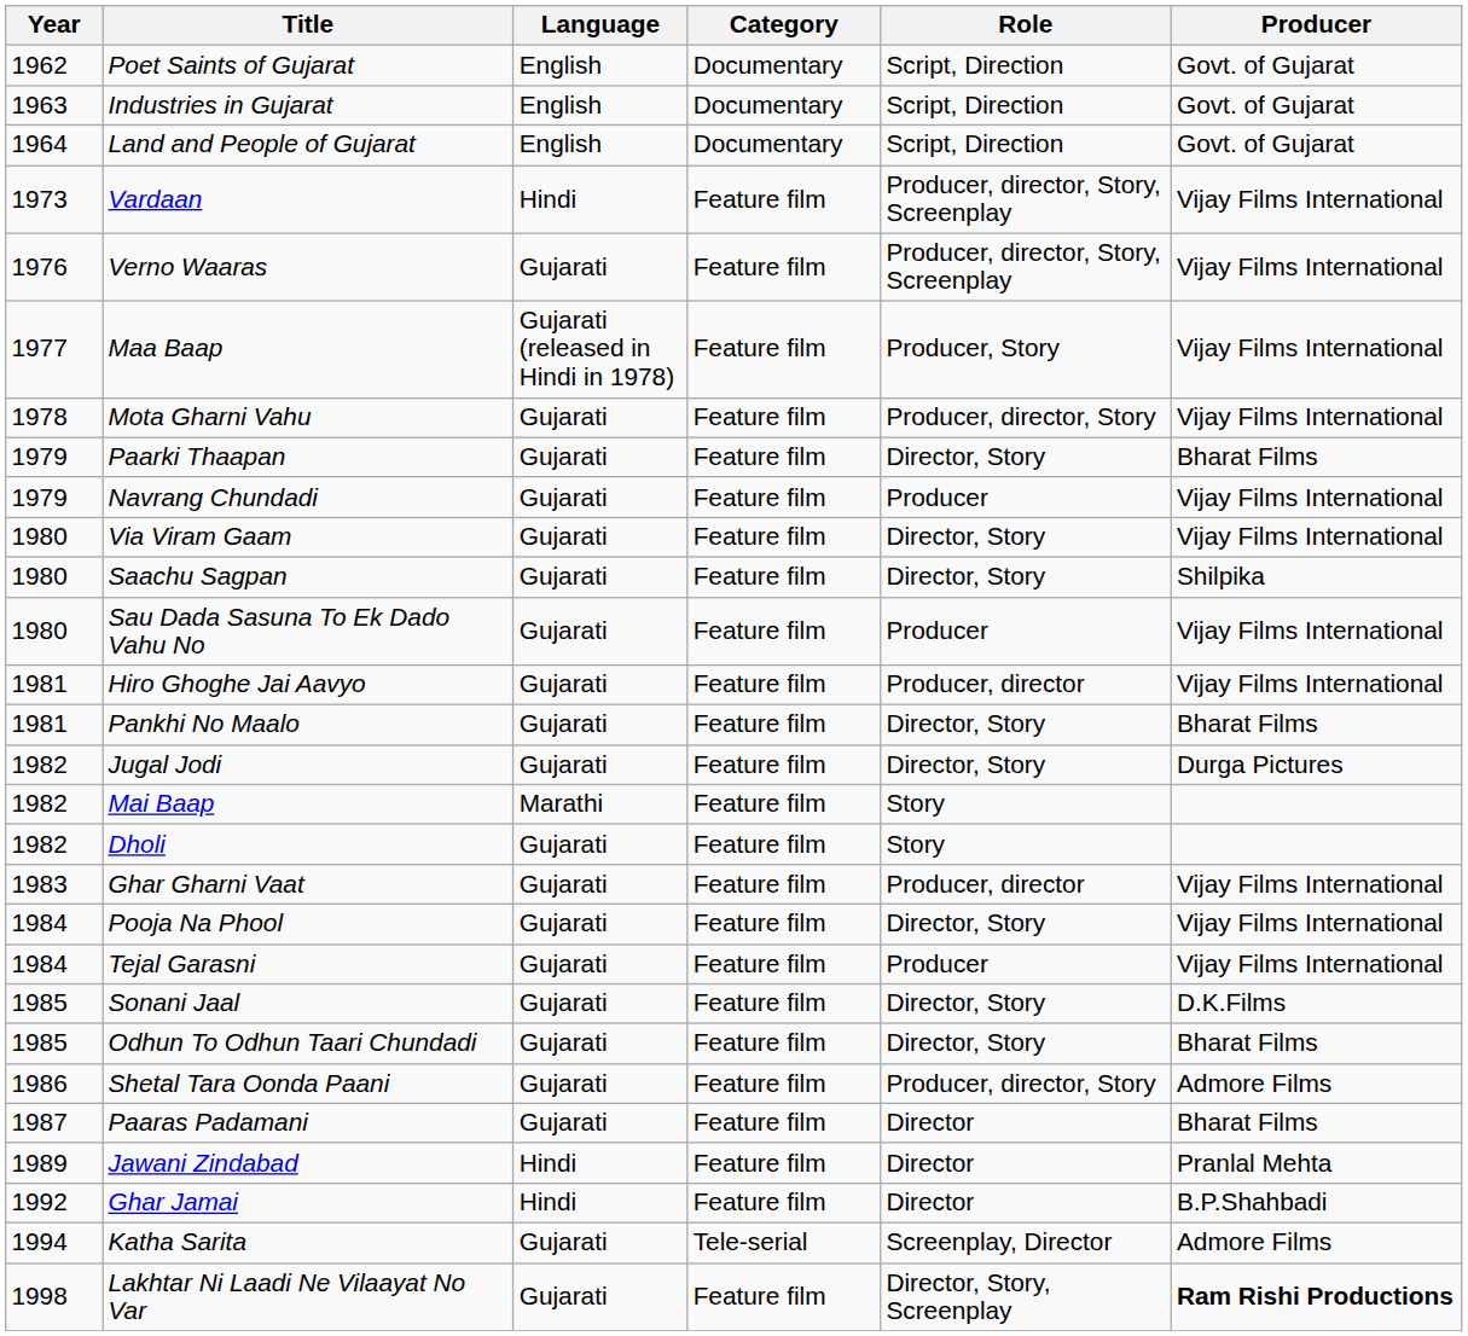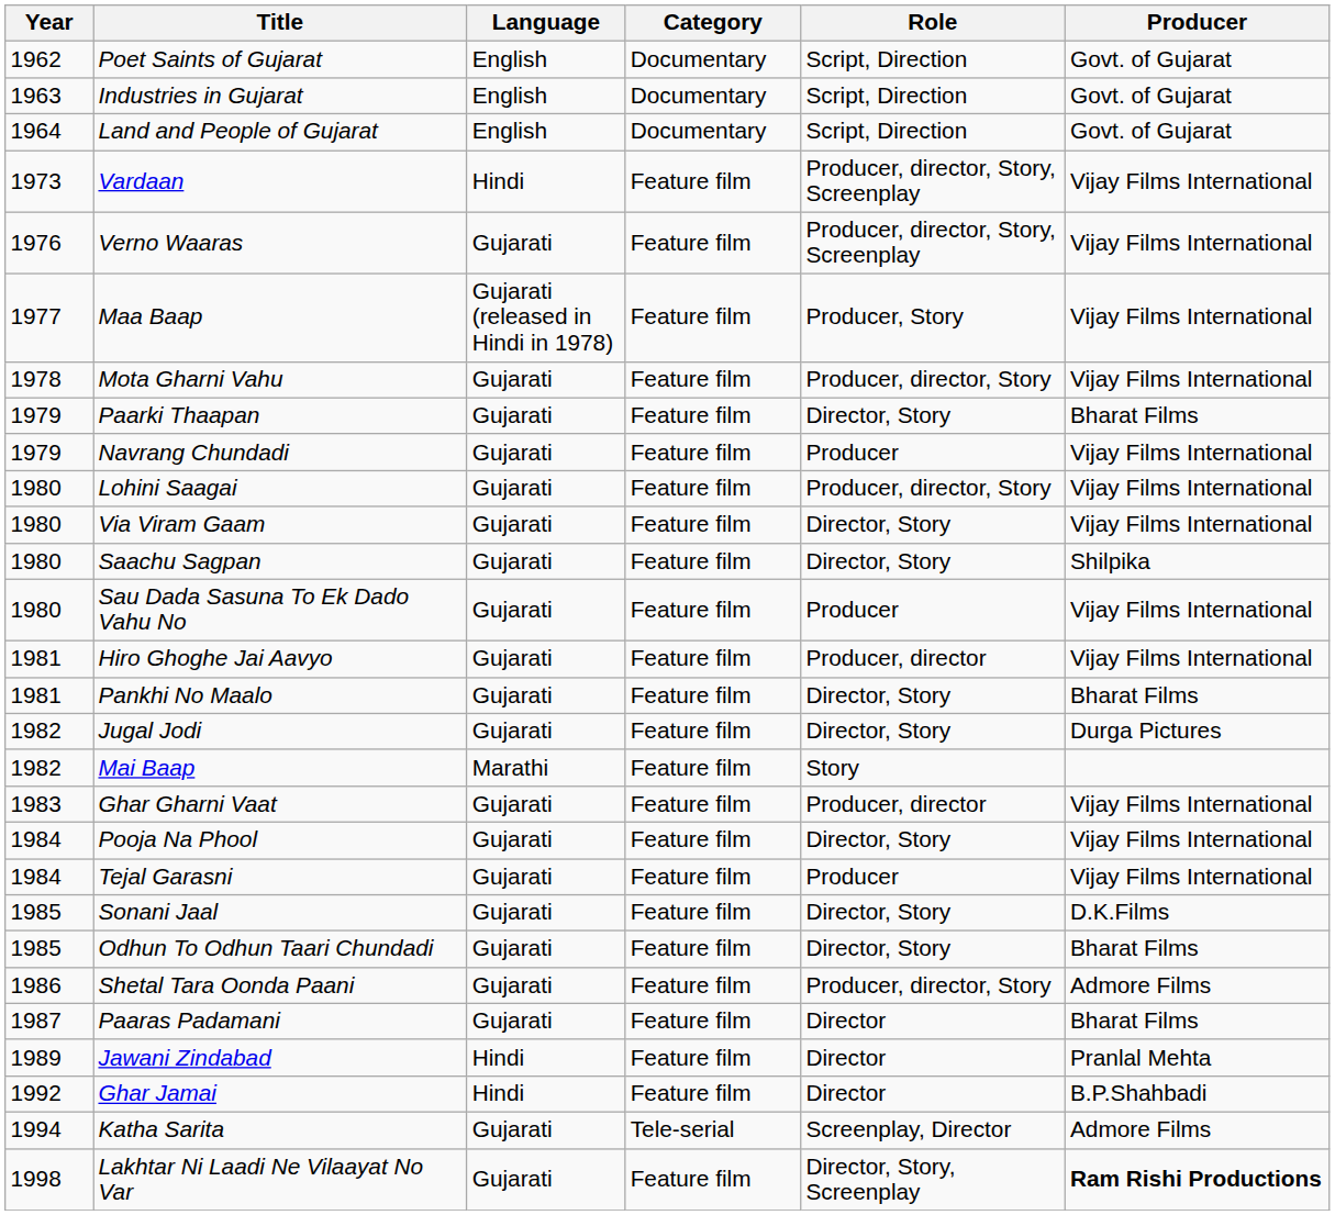 <table class="wikitable" width="928">
 <tr>
 <th Width="44">Year</th>
 <th Width="211">Title</th>
 <th Width="85">Language</th>
 <th Width="94">Category</th>
 <th Width="147">Role</th>
 <th Width="147">Producer</th>
 </tr>
 <tr>
 <td>1962</td>
 <td><em>Poet Saints of Gujarat</em></td>
 <td>English</td>
 <td>Documentary</td>
 <td>Script, Direction</td>
 <td>Govt. of Gujarat</td>
 </tr>
 <tr>
 <td>1963</td>
 <td><em>Industries in Gujarat </em></td>
 <td>English</td>
 <td>Documentary</td>
 <td>Script, Direction</td>
 <td>Govt. of Gujarat</td>
 </tr>
 <tr>
 <td>1964</td>
 <td><em>Land and People of Gujarat </em></td>
 <td>English</td>
 <td>Documentary</td>
 <td>Script, Direction</td>
 <td>Govt. of Gujarat</td>
 </tr>
 <tr>
 <td>1973</td>
 <td><em><a href='#'>Vardaan</a></em></td>
 <td>Hindi</td>
 <td>Feature film</td>
 <td>Producer, director, Story, Screenplay</td>
 <td>Vijay Films International</td>
 </tr>
 <tr>
 <td>1976</td>
 <td><em>Verno Waaras</em></td>
 <td>Gujarati</td>
 <td>Feature film</td>
 <td>Producer, director, Story, Screenplay</td>
 <td>Vijay Films International</td>
 </tr>
 <tr>
 <td>1977</td>
 <td><em>Maa Baap</em></td>
 <td>Gujarati<br>(released in Hindi in 1978)</td>
 <td>Feature film</td>
 <td>Producer, Story</td>
 <td>Vijay Films International</td>
 </tr>
 <tr>
 <td>1978</td>
 <td><em>Mota Gharni Vahu</em></td>
 <td>Gujarati</td>
 <td>Feature film</td>
 <td>Producer, director, Story</td>
 <td>Vijay Films International</td>
 </tr>
 <tr>
 <td>1979</td>
 <td><em>Paarki Thaapan</em></td>
 <td>Gujarati</td>
 <td>Feature film</td>
 <td>Director, Story</td>
 <td>Bharat Films</td>
 </tr>
 <tr>
 <td>1979</td>
 <td><em>Navrang Chundadi</em></td>
 <td>Gujarati</td>
 <td>Feature film</td>
 <td>Producer</td>
 <td>Vijay Films International</td>
 </tr>
 <tr>
 <td>1980</td>
+<td><em>Lohini Saagai </em></td>
+<td>Gujarati</td>
+<td>Feature film</td>
+<td>Producer, director, Story</td>
+<td>Vijay Films International</td>
+</tr>
+<tr>
+<td>1980</td>
 <td><em>Via Viram Gaam</em></td>
 <td>Gujarati</td>
 <td>Feature film</td>
 <td>Director, Story</td>
 <td>Vijay Films International</td>
 </tr>
 <tr>
 <td>1980</td>
 <td><em>Saachu Sagpan</em></td>
 <td>Gujarati</td>
 <td>Feature film</td>
 <td>Director, Story</td>
 <td>Shilpika</td>
 </tr>
 <tr>
 <td>1980</td>
 <td><em>Sau Dada Sasuna To Ek Dado Vahu No</em></td>
 <td>Gujarati</td>
 <td>Feature film</td>
 <td>Producer</td>
 <td>Vijay Films International</td>
 </tr>
 <tr>
 <td>1981</td>
 <td><em>Hiro Ghoghe Jai Aavyo</em></td>
 <td>Gujarati</td>
 <td>Feature film</td>
 <td>Producer, director</td>
 <td>Vijay Films International</td>
 </tr>
 <tr>
 <td>1981</td>
 <td><em>Pankhi No Maalo </em></td>
 <td>Gujarati</td>
 <td>Feature film</td>
 <td>Director, Story</td>
 <td>Bharat Films</td>
 </tr>
 <tr>
 <td>1982</td>
 <td><em>Jugal Jodi </em></td>
 <td>Gujarati</td>
 <td>Feature film</td>
 <td>Director, Story</td>
 <td>Durga Pictures</td>
 </tr>
 <tr>
 <td>1982</td>
 <td><em><a href='#'>Mai Baap</a></em></td>
 <td>Marathi</td>
-<td>Feature film</td>
-<td>Story</td>
-<td> </td>
-</tr>
-<tr>
-<td>1982</td>
-<td><em><a href='#'>Dholi</a></em></td>
-<td>Gujarati</td>
 <td>Feature film</td>
 <td>Story</td>
 <td> </td>
 </tr>
 <tr>
 <td>1983</td>
 <td><em>Ghar Gharni Vaat</em></td>
 <td>Gujarati</td>
 <td>Feature film</td>
 <td>Producer, director</td>
 <td>Vijay Films International</td>
 </tr>
 <tr>
 <td>1984</td>
 <td><em>Pooja Na Phool</em></td>
 <td>Gujarati</td>
 <td>Feature film</td>
 <td>Director, Story</td>
 <td>Vijay Films International</td>
 </tr>
 <tr>
 <td>1984</td>
 <td><em>Tejal Garasni </em></td>
 <td>Gujarati</td>
 <td>Feature film</td>
 <td>Producer</td>
 <td>Vijay Films International</td>
 </tr>
 <tr>
 <td>1985</td>
 <td><em>Sonani Jaal</em></td>
 <td>Gujarati</td>
 <td>Feature film</td>
 <td>Director, Story</td>
 <td>D.K.Films</td>
 </tr>
 <tr>
 <td>1985</td>
 <td><em>Odhun To Odhun Taari Chundadi</em></td>
 <td>Gujarati</td>
 <td>Feature film</td>
 <td>Director, Story</td>
 <td>Bharat Films</td>
 </tr>
 <tr>
 <td>1986</td>
 <td><em>Shetal Tara Oonda Paani </em></td>
 <td>Gujarati</td>
 <td>Feature film</td>
 <td>Producer, director, Story</td>
 <td>Admore Films</td>
 </tr>
 <tr>
 <td>1987</td>
 <td><em>Paaras Padamani</em></td>
 <td>Gujarati</td>
 <td>Feature film</td>
 <td>Director</td>
 <td>Bharat Films</td>
 </tr>
 <tr>
 <td>1989</td>
 <td><em><a href='#'>Jawani Zindabad</a></em></td>
 <td>Hindi</td>
 <td>Feature film</td>
 <td>Director</td>
 <td>Pranlal Mehta</td>
 </tr>
 <tr>
 <td>1992</td>
 <td><em><a href='#'>Ghar Jamai</a> </em></td>
 <td>Hindi</td>
 <td>Feature film</td>
 <td>Director</td>
 <td>B.P.Shahbadi</td>
 </tr>
 <tr>
 <td>1994</td>
 <td><em>Katha Sarita</em></td>
 <td>Gujarati</td>
 <td>Tele-serial</td>
 <td>Screenplay, Director</td>
 <td>Admore Films</td>
 </tr>
 <tr>
 <td>1998</td>
 <td><em>Lakhtar Ni Laadi Ne Vilaayat No Var </em></td>
 <td>Gujarati</td>
 <td>Feature film</td>
 <td>Director, Story, Screenplay</td>
 <td><strong>Ram Rishi Productions</strong></td>
 </tr>
 </table>
